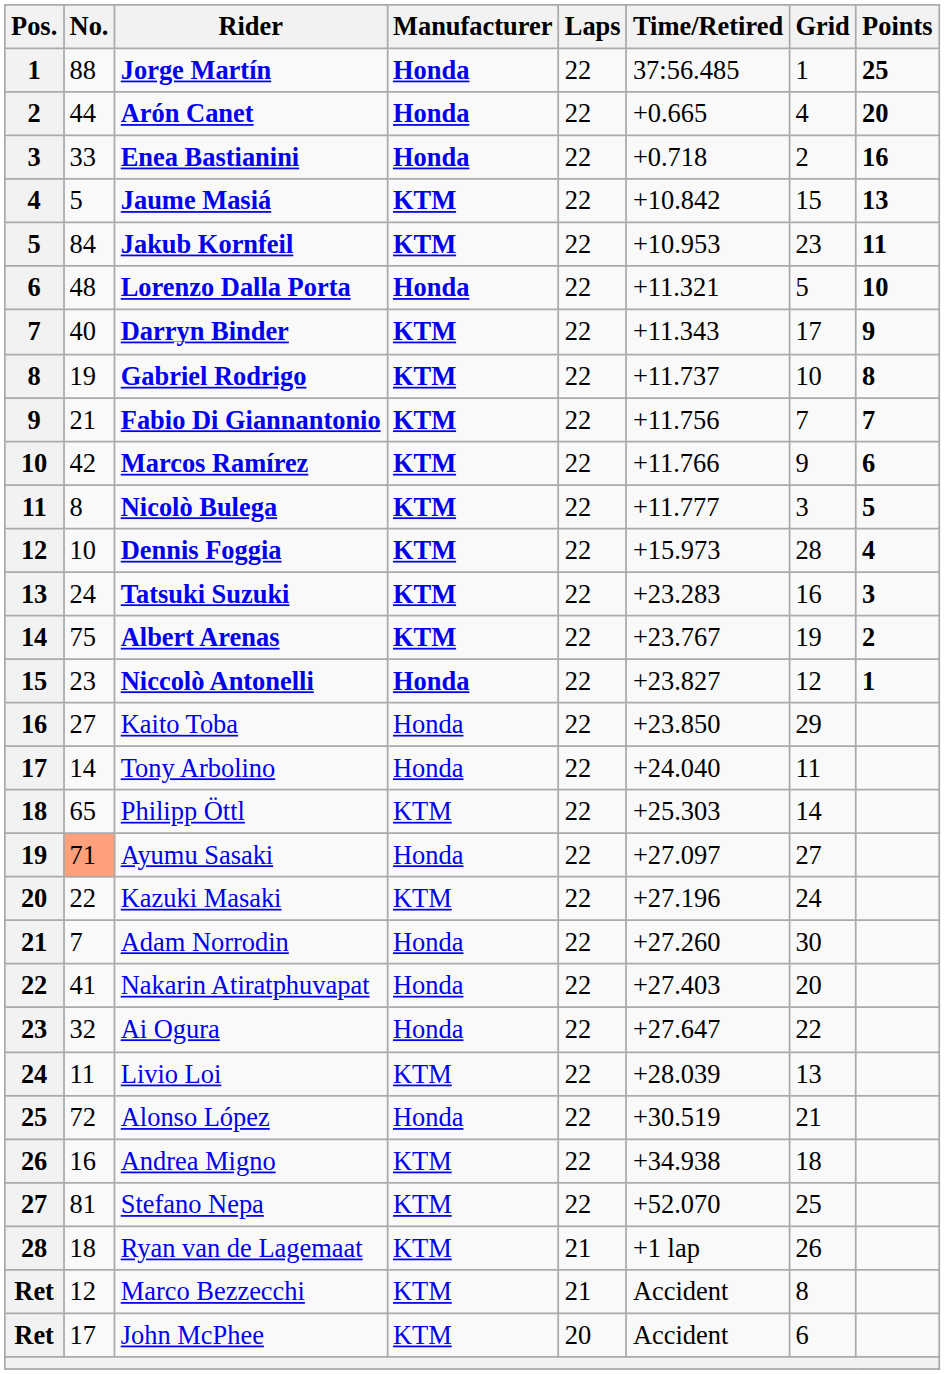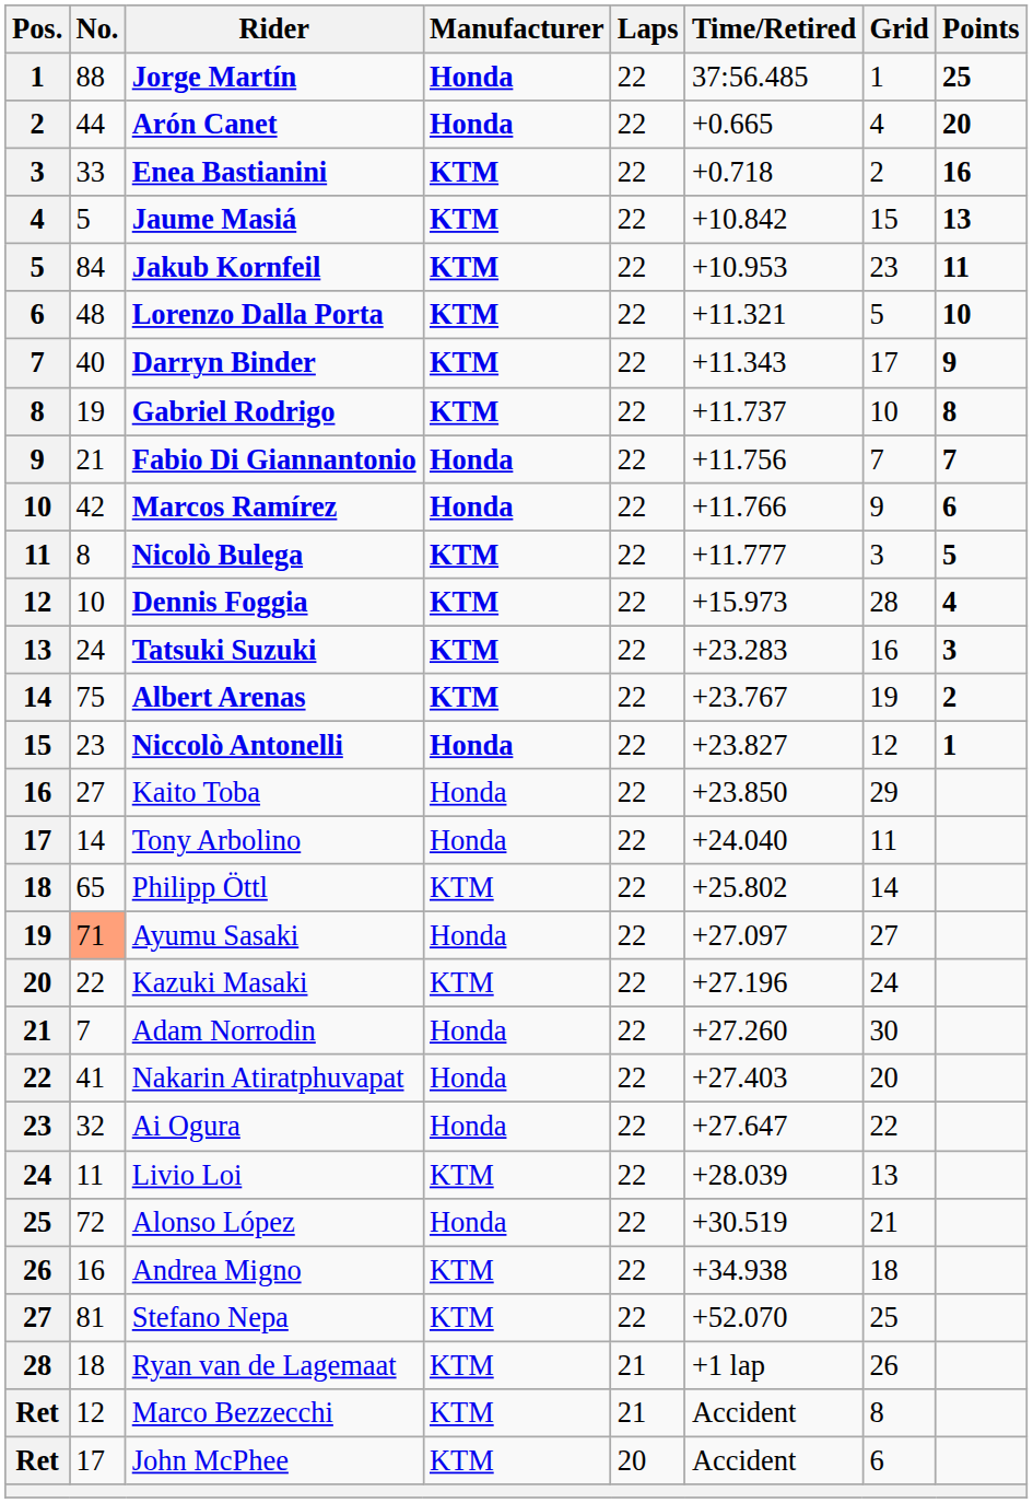 <table class="wikitable" style="font-size: 95%;">
 <tr>
 <th>Pos.</th>
 <th>No.</th>
 <th>Rider</th>
 <th>Manufacturer</th>
 <th>Laps</th>
 <th>Time/Retired</th>
 <th>Grid</th>
 <th>Points</th>
 </tr>
 <tr>
 <th>1</th>
 <td>88</td>
 <td> <strong><a href='#'>Jorge Martín</a></strong></td>
 <td><strong><a href='#'>Honda</a></strong></td>
 <td>22</td>
 <td>37:56.485</td>
 <td>1</td>
 <td><strong>25</strong></td>
 </tr>
 <tr>
 <th>2</th>
 <td>44</td>
 <td> <strong><a href='#'>Arón Canet</a></strong></td>
 <td><strong><a href='#'>Honda</a></strong></td>
 <td>22</td>
 <td>+0.665</td>
 <td>4</td>
 <td><strong>20</strong></td>
 </tr>
 <tr>
 <th>3</th>
 <td>33</td>
 <td> <strong><a href='#'>Enea Bastianini</a></strong></td>
-<td><strong><a href='#'>Honda</a></strong></td>
+<td><strong><a href='#'>KTM</a></strong></td>
 <td>22</td>
 <td>+0.718</td>
 <td>2</td>
 <td><strong>16</strong></td>
 </tr>
 <tr>
 <th>4</th>
 <td>5</td>
 <td> <strong><a href='#'>Jaume Masiá</a></strong></td>
 <td><strong><a href='#'>KTM</a></strong></td>
 <td>22</td>
 <td>+10.842</td>
 <td>15</td>
 <td><strong>13</strong></td>
 </tr>
 <tr>
 <th>5</th>
 <td>84</td>
 <td> <strong><a href='#'>Jakub Kornfeil</a></strong></td>
 <td><strong><a href='#'>KTM</a></strong></td>
 <td>22</td>
 <td>+10.953</td>
 <td>23</td>
 <td><strong>11</strong></td>
 </tr>
 <tr>
 <th>6</th>
 <td>48</td>
 <td> <strong><a href='#'>Lorenzo Dalla Porta</a></strong></td>
-<td><strong><a href='#'>Honda</a></strong></td>
+<td><strong><a href='#'>KTM</a></strong></td>
 <td>22</td>
 <td>+11.321</td>
 <td>5</td>
 <td><strong>10</strong></td>
 </tr>
 <tr>
 <th>7</th>
 <td>40</td>
 <td> <strong><a href='#'>Darryn Binder</a></strong></td>
 <td><strong><a href='#'>KTM</a></strong></td>
 <td>22</td>
 <td>+11.343</td>
 <td>17</td>
 <td><strong>9</strong></td>
 </tr>
 <tr>
 <th>8</th>
 <td>19</td>
 <td> <strong><a href='#'>Gabriel Rodrigo</a></strong></td>
 <td><strong><a href='#'>KTM</a></strong></td>
 <td>22</td>
 <td>+11.737</td>
 <td>10</td>
 <td><strong>8</strong></td>
 </tr>
 <tr>
 <th>9</th>
 <td>21</td>
 <td> <strong><a href='#'>Fabio Di Giannantonio</a></strong></td>
-<td><strong><a href='#'>KTM</a></strong></td>
+<td><strong><a href='#'>Honda</a></strong></td>
 <td>22</td>
 <td>+11.756</td>
 <td>7</td>
 <td><strong>7</strong></td>
 </tr>
 <tr>
 <th>10</th>
 <td>42</td>
 <td> <strong><a href='#'>Marcos Ramírez</a></strong></td>
-<td><strong><a href='#'>KTM</a></strong></td>
+<td><strong><a href='#'>Honda</a></strong></td>
 <td>22</td>
 <td>+11.766</td>
 <td>9</td>
 <td><strong>6</strong></td>
 </tr>
 <tr>
 <th>11</th>
 <td>8</td>
 <td> <strong><a href='#'>Nicolò Bulega</a></strong></td>
 <td><strong><a href='#'>KTM</a></strong></td>
 <td>22</td>
 <td>+11.777</td>
 <td>3</td>
 <td><strong>5</strong></td>
 </tr>
 <tr>
 <th>12</th>
 <td>10</td>
 <td> <strong><a href='#'>Dennis Foggia</a></strong></td>
 <td><strong><a href='#'>KTM</a></strong></td>
 <td>22</td>
 <td>+15.973</td>
 <td>28</td>
 <td><strong>4</strong></td>
 </tr>
 <tr>
 <th>13</th>
 <td>24</td>
 <td> <strong><a href='#'>Tatsuki Suzuki</a></strong></td>
 <td><strong><a href='#'>KTM</a></strong></td>
 <td>22</td>
 <td>+23.283</td>
 <td>16</td>
 <td><strong>3</strong></td>
 </tr>
 <tr>
 <th>14</th>
 <td>75</td>
 <td> <strong><a href='#'>Albert Arenas</a></strong></td>
 <td><strong><a href='#'>KTM</a></strong></td>
 <td>22</td>
 <td>+23.767</td>
 <td>19</td>
 <td><strong>2</strong></td>
 </tr>
 <tr>
 <th>15</th>
 <td>23</td>
 <td> <strong><a href='#'>Niccolò Antonelli</a></strong></td>
 <td><strong><a href='#'>Honda</a></strong></td>
 <td>22</td>
 <td>+23.827</td>
 <td>12</td>
 <td><strong>1</strong></td>
 </tr>
 <tr>
 <th>16</th>
 <td>27</td>
 <td> <a href='#'>Kaito Toba</a></td>
 <td><a href='#'>Honda</a></td>
 <td>22</td>
 <td>+23.850</td>
 <td>29</td>
 <td></td>
 </tr>
 <tr>
 <th>17</th>
 <td>14</td>
 <td> <a href='#'>Tony Arbolino</a></td>
 <td><a href='#'>Honda</a></td>
 <td>22</td>
 <td>+24.040</td>
 <td>11</td>
 <td></td>
 </tr>
 <tr>
 <th>18</th>
 <td>65</td>
 <td> <a href='#'>Philipp Öttl</a></td>
 <td><a href='#'>KTM</a></td>
 <td>22</td>
-<td>+25.303</td>
+<td>+25.802</td>
 <td>14</td>
 <td></td>
 </tr>
 <tr>
 <th>19</th>
 <td style="background: lightsalmon;">71</td>
 <td> <a href='#'>Ayumu Sasaki</a></td>
 <td><a href='#'>Honda</a></td>
 <td>22</td>
 <td>+27.097</td>
 <td>27</td>
 <td></td>
 </tr>
 <tr>
 <th>20</th>
 <td>22</td>
 <td> <a href='#'>Kazuki Masaki</a></td>
 <td><a href='#'>KTM</a></td>
 <td>22</td>
 <td>+27.196</td>
 <td>24</td>
 <td></td>
 </tr>
 <tr>
 <th>21</th>
 <td>7</td>
 <td> <a href='#'>Adam Norrodin</a></td>
 <td><a href='#'>Honda</a></td>
 <td>22</td>
 <td>+27.260</td>
 <td>30</td>
 <td></td>
 </tr>
 <tr>
 <th>22</th>
 <td>41</td>
 <td> <a href='#'>Nakarin Atiratphuvapat</a></td>
 <td><a href='#'>Honda</a></td>
 <td>22</td>
 <td>+27.403</td>
 <td>20</td>
 <td></td>
 </tr>
 <tr>
 <th>23</th>
 <td>32</td>
 <td> <a href='#'>Ai Ogura</a></td>
 <td><a href='#'>Honda</a></td>
 <td>22</td>
 <td>+27.647</td>
 <td>22</td>
 <td></td>
 </tr>
 <tr>
 <th>24</th>
 <td>11</td>
 <td> <a href='#'>Livio Loi</a></td>
 <td><a href='#'>KTM</a></td>
 <td>22</td>
 <td>+28.039</td>
 <td>13</td>
 <td></td>
 </tr>
 <tr>
 <th>25</th>
 <td>72</td>
 <td> <a href='#'>Alonso López</a></td>
 <td><a href='#'>Honda</a></td>
 <td>22</td>
 <td>+30.519</td>
 <td>21</td>
 <td></td>
 </tr>
 <tr>
 <th>26</th>
 <td>16</td>
 <td> <a href='#'>Andrea Migno</a></td>
 <td><a href='#'>KTM</a></td>
 <td>22</td>
 <td>+34.938</td>
 <td>18</td>
 <td></td>
 </tr>
 <tr>
 <th>27</th>
 <td>81</td>
 <td> <a href='#'>Stefano Nepa</a></td>
 <td><a href='#'>KTM</a></td>
 <td>22</td>
 <td>+52.070</td>
 <td>25</td>
 <td></td>
 </tr>
 <tr>
 <th>28</th>
 <td>18</td>
 <td> <a href='#'>Ryan van de Lagemaat</a></td>
 <td><a href='#'>KTM</a></td>
 <td>21</td>
 <td>+1 lap</td>
 <td>26</td>
 <td></td>
 </tr>
 <tr>
 <th>Ret</th>
 <td>12</td>
 <td> <a href='#'>Marco Bezzecchi</a></td>
 <td><a href='#'>KTM</a></td>
 <td>21</td>
 <td>Accident</td>
 <td>8</td>
 <td></td>
 </tr>
 <tr>
 <th>Ret</th>
 <td>17</td>
 <td> <a href='#'>John McPhee</a></td>
 <td><a href='#'>KTM</a></td>
 <td>20</td>
 <td>Accident</td>
 <td>6</td>
 <td></td>
 </tr>
 <tr>
 <th colspan=8></th>
 </tr>
 </table>
